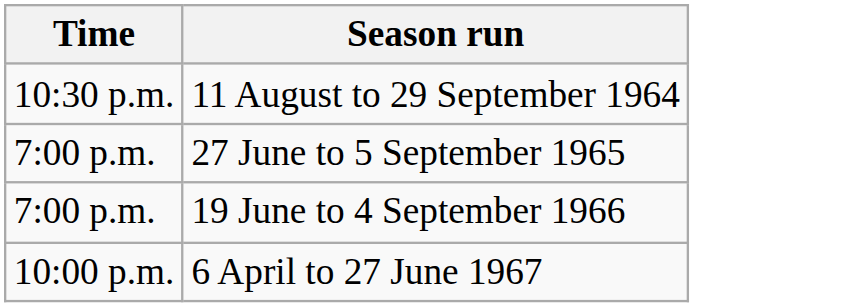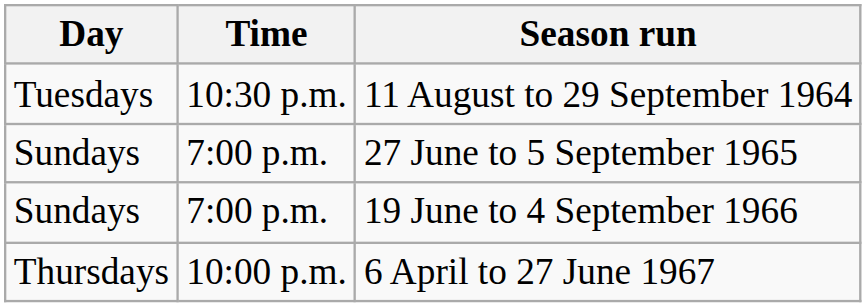 <table class="wikitable">
 <tr>
+<th>Day</th>
 <th>Time</th>
 <th>Season run</th>
 </tr>
 <tr>
+<td>Tuesdays</td>
 <td>10:30 p.m.</td>
 <td>11 August to 29 September 1964</td>
 </tr>
 <tr>
+<td>Sundays</td>
 <td>7:00 p.m.</td>
 <td>27 June to 5 September 1965</td>
 </tr>
 <tr>
+<td>Sundays</td>
 <td>7:00 p.m.</td>
 <td>19 June to 4 September 1966</td>
 </tr>
 <tr>
+<td>Thursdays</td>
 <td>10:00 p.m.</td>
 <td>6 April to 27 June 1967</td>
 </tr>
 </table>
